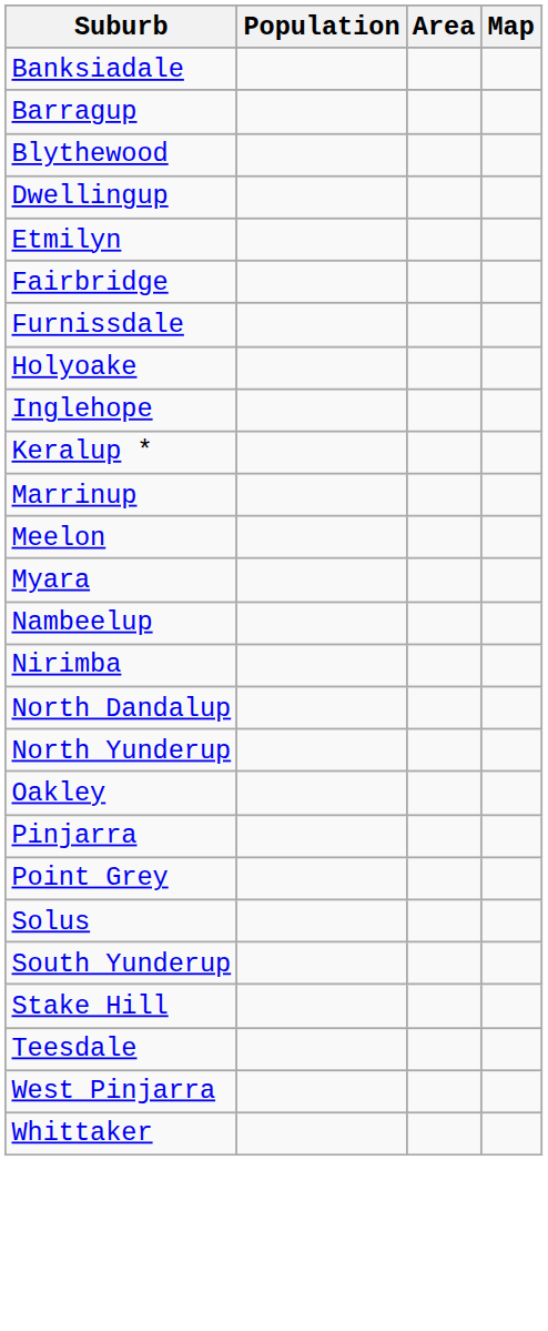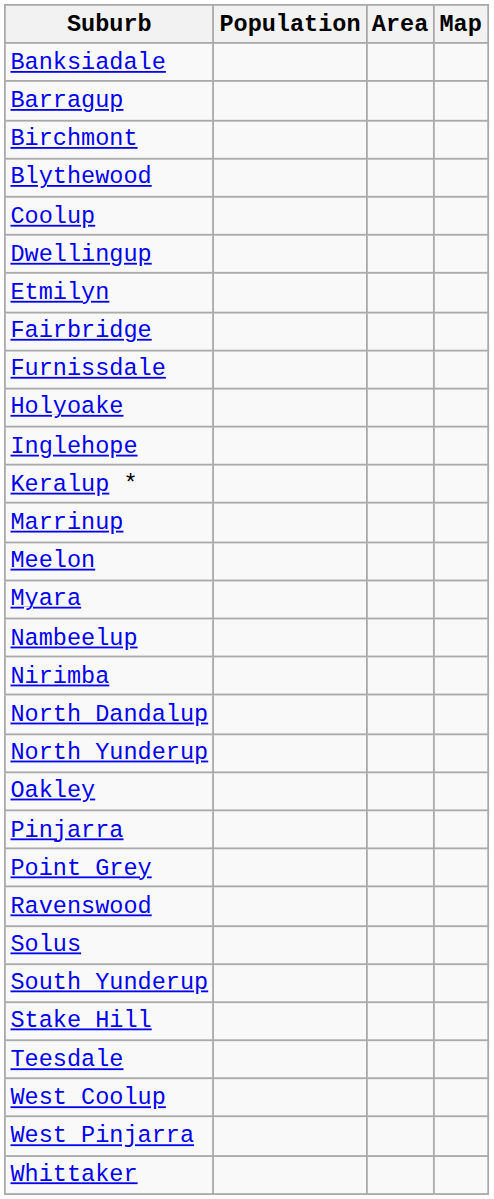 <table class="wikitable sortable">
 <tr>
 <th>Suburb</th>
 <th data-sort-type=number>Population</th>
 <th data-sort-type=number>Area</th>
 <th>Map</th>
 </tr>
 <tr>
 <td><a href='#'>Banksiadale</a></td>
 <td></td>
 <td></td>
 <td></td>
 </tr>
 <tr>
 <td><a href='#'>Barragup</a></td>
 <td></td>
 <td></td>
 <td></td>
 </tr>
 <tr>
+<td><a href='#'>Birchmont</a></td>
+<td></td>
+<td></td>
+<td></td>
+</tr>
+<tr>
 <td><a href='#'>Blythewood</a></td>
+<td></td>
+<td></td>
+<td></td>
+</tr>
+<tr>
+<td><a href='#'>Coolup</a></td>
 <td></td>
 <td></td>
 <td></td>
 </tr>
 <tr>
 <td><a href='#'>Dwellingup</a></td>
 <td></td>
 <td></td>
 <td></td>
 </tr>
 <tr>
 <td><a href='#'>Etmilyn</a></td>
 <td></td>
 <td></td>
 <td></td>
 </tr>
 <tr>
 <td><a href='#'>Fairbridge</a></td>
 <td></td>
 <td></td>
 <td></td>
 </tr>
 <tr>
 <td><a href='#'>Furnissdale</a></td>
 <td></td>
 <td></td>
 <td></td>
 </tr>
 <tr>
 <td><a href='#'>Holyoake</a></td>
 <td></td>
 <td></td>
 <td></td>
 </tr>
 <tr>
 <td><a href='#'>Inglehope</a></td>
 <td></td>
 <td></td>
 <td></td>
 </tr>
 <tr>
 <td><a href='#'>Keralup</a> *</td>
 <td></td>
 <td></td>
 <td></td>
 </tr>
 <tr>
 <td><a href='#'>Marrinup</a></td>
 <td></td>
 <td></td>
 <td></td>
 </tr>
 <tr>
 <td><a href='#'>Meelon</a></td>
 <td></td>
 <td></td>
 <td></td>
 </tr>
 <tr>
 <td><a href='#'>Myara</a></td>
 <td></td>
 <td></td>
 <td></td>
 </tr>
 <tr>
 <td><a href='#'>Nambeelup</a></td>
 <td></td>
 <td></td>
 <td></td>
 </tr>
 <tr>
 <td><a href='#'>Nirimba</a></td>
 <td></td>
 <td></td>
 <td></td>
 </tr>
 <tr>
 <td><a href='#'>North Dandalup</a></td>
 <td></td>
 <td></td>
 <td></td>
 </tr>
 <tr>
 <td><a href='#'>North Yunderup</a></td>
 <td></td>
 <td></td>
 <td></td>
 </tr>
 <tr>
 <td><a href='#'>Oakley</a></td>
 <td></td>
 <td></td>
 <td></td>
 </tr>
 <tr>
 <td><a href='#'>Pinjarra</a></td>
 <td></td>
 <td></td>
 <td></td>
 </tr>
 <tr>
 <td><a href='#'>Point Grey</a></td>
 <td></td>
 <td></td>
 <td></td>
 </tr>
 <tr>
+<td><a href='#'>Ravenswood</a></td>
+<td></td>
+<td></td>
+<td></td>
+</tr>
+<tr>
 <td><a href='#'>Solus</a></td>
 <td></td>
 <td></td>
 <td></td>
 </tr>
 <tr>
 <td><a href='#'>South Yunderup</a></td>
 <td></td>
 <td></td>
 <td></td>
 </tr>
 <tr>
 <td><a href='#'>Stake Hill</a></td>
 <td></td>
 <td></td>
 <td></td>
 </tr>
 <tr>
 <td><a href='#'>Teesdale</a></td>
 <td></td>
 <td></td>
 <td></td>
 </tr>
 <tr>
+<td><a href='#'>West Coolup</a></td>
+<td></td>
+<td></td>
+<td></td>
+</tr>
+<tr>
 <td><a href='#'>West Pinjarra</a></td>
 <td></td>
 <td></td>
 <td></td>
 </tr>
 <tr>
 <td><a href='#'>Whittaker</a></td>
 <td></td>
 <td></td>
 <td></td>
 </tr>
 </table>
